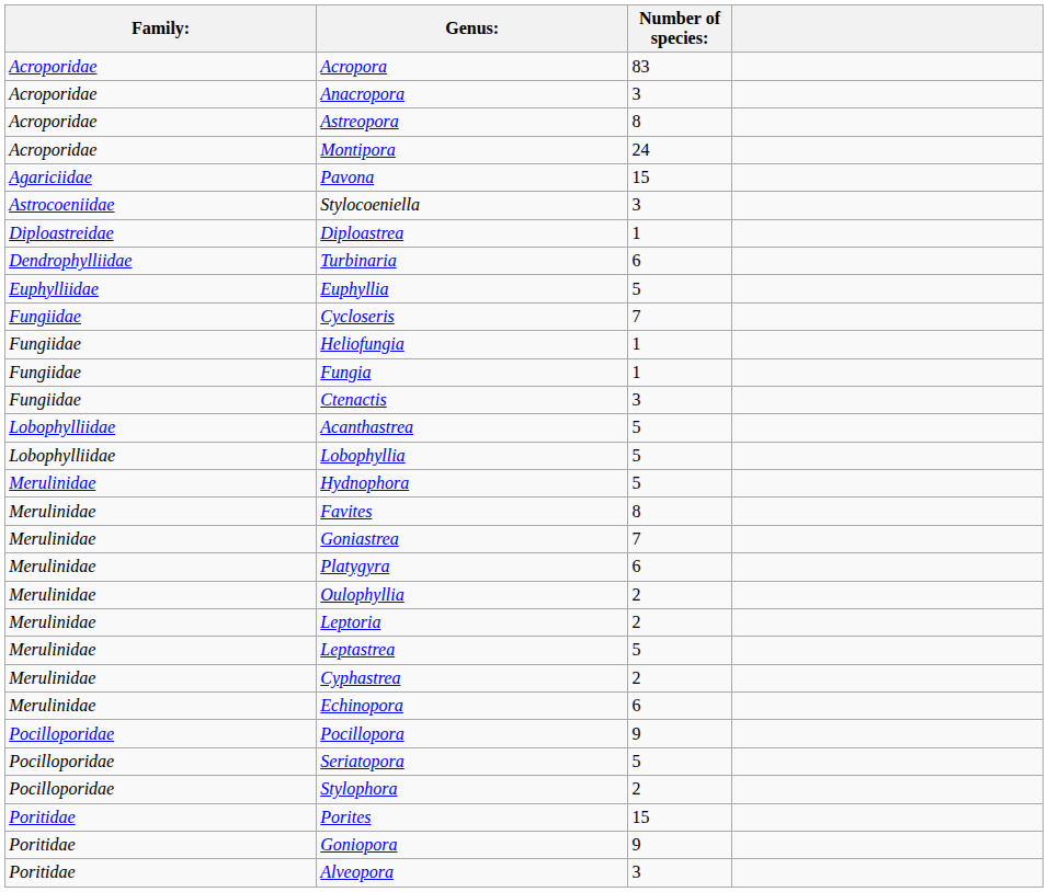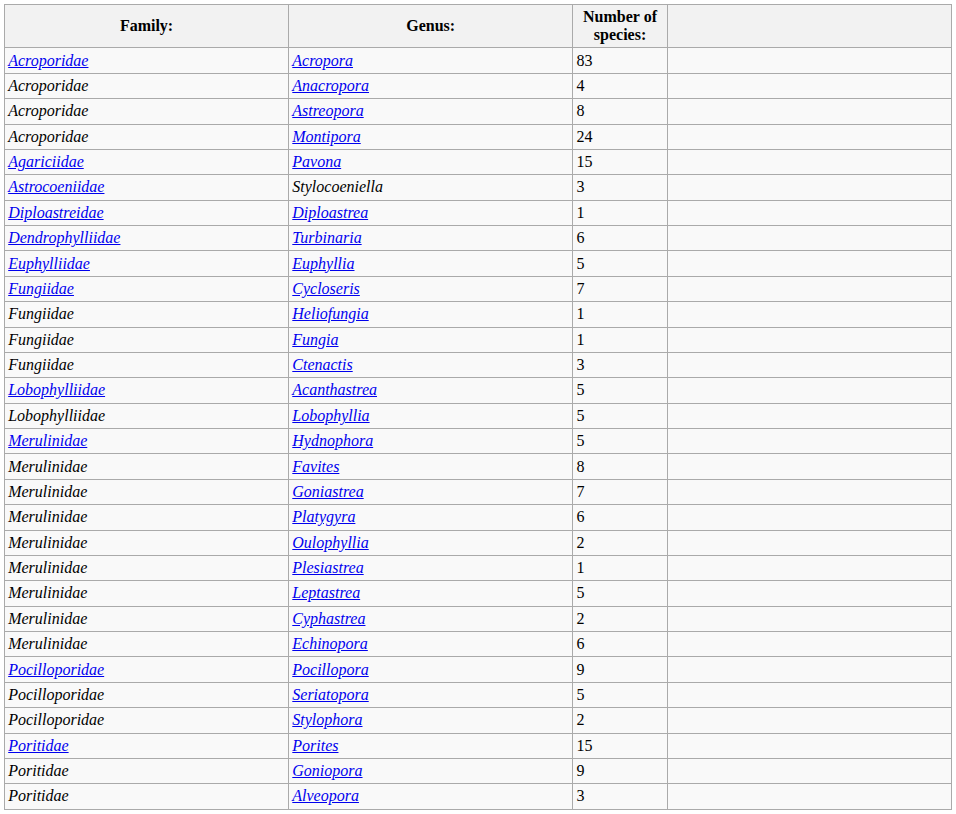 <table class="wikitable sortable" style="width:75%; margin:auto;">
 <tr>
 <th style="width:30%;">Family:</th>
 <th style="width:30%;">Genus:</th>
 <th style="width:10%;">Number of species:</th>
 <th style="width:30%;"></th>
 </tr>
 <tr valign="top">
 <td><em><a href='#'>Acroporidae</a></em></td>
 <td><em><a href='#'>Acropora</a></em></td>
 <td>83</td>
 <td></td>
 </tr>
 <tr valign="top">
 <td><em>Acroporidae</em></td>
 <td><em><a href='#'>Anacropora</a></em></td>
-<td>3</td>
+<td>4</td>
 <td></td>
 </tr>
 <tr valign="top">
 <td><em>Acroporidae</em></td>
 <td><em><a href='#'>Astreopora</a></em></td>
 <td>8</td>
 <td></td>
 </tr>
 <tr valign="top">
 <td><em>Acroporidae</em></td>
 <td><em><a href='#'>Montipora</a></em></td>
 <td>24</td>
 <td></td>
 </tr>
 <tr valign="top">
 <td><em><a href='#'>Agariciidae</a></em></td>
 <td><em><a href='#'>Pavona</a></em></td>
 <td>15</td>
 <td></td>
 </tr>
 <tr valign="top">
 <td><em><a href='#'>Astrocoeniidae</a></em></td>
 <td><em>Stylocoeniella</em></td>
 <td>3</td>
 <td></td>
 </tr>
 <tr valign="top">
 <td><em><a href='#'>Diploastreidae</a></em></td>
 <td><em><a href='#'>Diploastrea</a></em></td>
 <td>1</td>
 <td></td>
 </tr>
 <tr valign="top">
 <td><em><a href='#'>Dendrophylliidae</a></em></td>
 <td><em><a href='#'>Turbinaria</a></em></td>
 <td>6</td>
 <td></td>
 </tr>
 <tr valign="top">
 <td><em><a href='#'>Euphylliidae</a></em></td>
 <td><em><a href='#'>Euphyllia</a></em></td>
 <td>5</td>
 <td></td>
 </tr>
 <tr valign="top">
 <td><em><a href='#'>Fungiidae</a></em></td>
 <td><em><a href='#'>Cycloseris</a></em></td>
 <td>7</td>
 <td></td>
 </tr>
 <tr valign="top">
 <td><em>Fungiidae</em></td>
 <td><em><a href='#'>Heliofungia</a></em></td>
 <td>1</td>
 <td></td>
 </tr>
 <tr valign="top">
 <td><em>Fungiidae</em></td>
 <td><em><a href='#'>Fungia</a></em></td>
 <td>1</td>
 <td></td>
 </tr>
 <tr valign="top">
 <td><em>Fungiidae</em></td>
 <td><em><a href='#'>Ctenactis</a></em></td>
 <td>3</td>
 <td></td>
 </tr>
 <tr valign="top">
 <td><em><a href='#'>Lobophylliidae</a></em></td>
 <td><em><a href='#'>Acanthastrea</a></em></td>
 <td>5</td>
 <td></td>
 </tr>
 <tr valign="top">
 <td><em>Lobophylliidae</em></td>
 <td><em><a href='#'>Lobophyllia</a></em></td>
 <td>5</td>
 <td></td>
 </tr>
 <tr valign="top">
 <td><em><a href='#'>Merulinidae</a></em></td>
 <td><em><a href='#'>Hydnophora</a></em></td>
 <td>5</td>
 <td></td>
 </tr>
 <tr valign="top">
 <td><em>Merulinidae</em></td>
 <td><em><a href='#'>Favites</a></em></td>
 <td>8</td>
 <td></td>
 </tr>
 <tr valign="top">
 <td><em>Merulinidae</em></td>
 <td><em><a href='#'>Goniastrea</a></em></td>
 <td>7</td>
 <td></td>
 </tr>
 <tr valign="top">
 <td><em>Merulinidae</em></td>
 <td><em><a href='#'>Platygyra</a></em></td>
 <td>6</td>
 <td></td>
 </tr>
 <tr valign="top">
 <td><em>Merulinidae</em></td>
 <td><em><a href='#'>Oulophyllia</a></em></td>
 <td>2</td>
 <td></td>
 </tr>
 <tr valign="top">
 <td><em>Merulinidae</em></td>
-<td><em><a href='#'>Leptoria</a></em></td>
-<td>2</td>
+<td><em><a href='#'>Plesiastrea</a></em></td>
+<td>1</td>
 <td></td>
 </tr>
 <tr valign="top">
 <td><em>Merulinidae</em></td>
 <td><em><a href='#'>Leptastrea</a></em></td>
 <td>5</td>
 <td></td>
 </tr>
 <tr valign="top">
 <td><em>Merulinidae</em></td>
 <td><em><a href='#'>Cyphastrea</a></em></td>
 <td>2</td>
 <td></td>
 </tr>
 <tr valign="top">
 <td><em>Merulinidae</em></td>
 <td><em><a href='#'>Echinopora</a></em></td>
 <td>6</td>
 <td></td>
 </tr>
 <tr valign="top">
 <td><em><a href='#'>Pocilloporidae</a></em></td>
 <td><em><a href='#'>Pocillopora</a></em></td>
 <td>9</td>
 <td></td>
 </tr>
 <tr valign="top">
 <td><em>Pocilloporidae</em></td>
 <td><em><a href='#'>Seriatopora</a></em></td>
 <td>5</td>
 <td></td>
 </tr>
 <tr valign="top">
 <td><em>Pocilloporidae</em></td>
 <td><em><a href='#'>Stylophora</a></em></td>
 <td>2</td>
 <td></td>
 </tr>
 <tr valign="top">
 <td><em><a href='#'>Poritidae</a></em></td>
 <td><em><a href='#'>Porites</a></em></td>
 <td>15</td>
 <td></td>
 </tr>
 <tr valign="top">
 <td><em>Poritidae</em></td>
 <td><em><a href='#'>Goniopora</a></em></td>
 <td>9</td>
 <td></td>
 </tr>
 <tr valign="top">
 <td><em>Poritidae</em></td>
 <td><em><a href='#'>Alveopora</a></em></td>
 <td>3</td>
 <td></td>
 </tr>
 <tr valign="top">
 </tr>
 </table>
